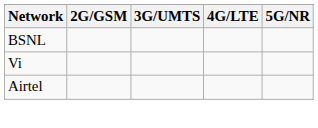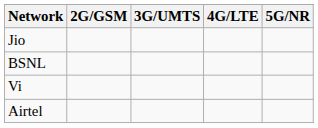 <table class="wikitable sortable plainrowheaders">
 <tr style="background:#ccc; text-align:center;">
 </tr>
 <tr>
 <th>Network</th>
 <th>2G/GSM</th>
 <th>3G/UMTS</th>
 <th>4G/LTE</th>
 <th>5G/NR</th>
+</tr>
+<tr>
+<td>Jio</td>
+<td></td>
+<td></td>
+<td></td>
+<td></td>
 </tr>
 <tr>
 <td>BSNL</td>
 <td></td>
 <td></td>
 <td></td>
 <td></td>
 </tr>
 <tr>
 <td>Vi</td>
 <td></td>
 <td></td>
 <td></td>
 <td></td>
 </tr>
 <tr>
 <td>Airtel</td>
 <td></td>
 <td></td>
 <td></td>
 <td></td>
 </tr>
 </table>
